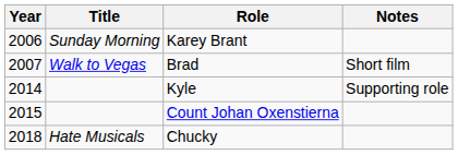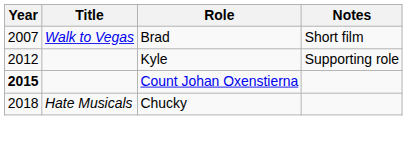 <table class="wikitable sortable">
 <tr>
 <th>Year</th>
 <th>Title</th>
 <th>Role</th>
 <th class="unsortable">Notes</th>
 </tr>
 <tr>
-<td>2006</td>
-<td scope="row"><em>Sunday Morning</em></td>
-<td>Karey Brant</td>
-<td></td>
-</tr>
-<tr>
 <td>2007</td>
 <td><em><a href='#'>Walk to Vegas</a></em></td>
 <td>Brad</td>
 <td>Short film</td>
 </tr>
 <tr>
-<td>2014</td>
+<td>2012</td>
 <td scope="row"><em></em></td>
 <td>Kyle</td>
 <td>Supporting role</td>
 </tr>
 <tr>
-<td>2015</td>
+<td><strong>2015</strong></td>
 <td scope="row"><em></em></td>
 <td><a href='#'>Count Johan Oxenstierna</a></td>
 <td></td>
 </tr>
 <tr>
 <td>2018</td>
 <td scope="row"><em>Hate Musicals</em></td>
 <td>Chucky</td>
 <td></td>
 </tr>
 </table>
